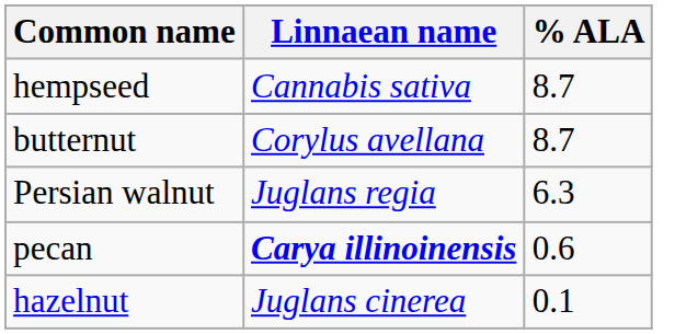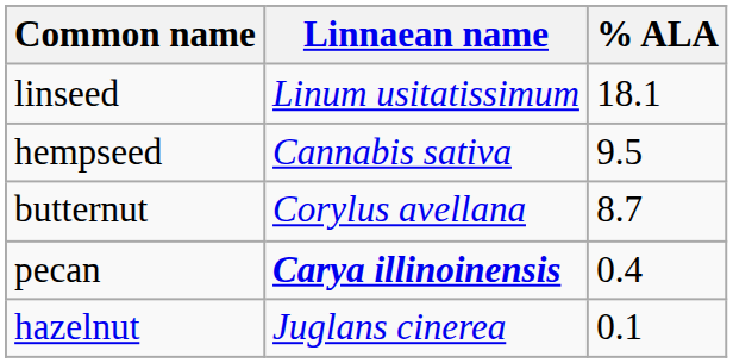 <table class="wikitable">
 <tr>
 <th>Common name</th>
 <th><a href='#'>Linnaean name</a></th>
 <th>% ALA</th>
 </tr>
 <tr>
+<td>linseed</td>
+<td><em><a href='#'>Linum usitatissimum</a></em></td>
+<td>18.1</td>
+</tr>
+<tr>
 <td>hempseed</td>
 <td><em><a href='#'>Cannabis sativa</a></em></td>
-<td>8.7</td>
+<td>9.5</td>
 </tr>
 <tr>
 <td>butternut</td>
 <td><em><a href='#'>Corylus avellana</a></em></td>
 <td>8.7</td>
 </tr>
 <tr>
-<td>Persian walnut</td>
-<td><em><a href='#'>Juglans regia</a></em></td>
-<td>6.3</td>
-</tr>
-<tr>
 <td>pecan</td>
 <td><strong><em><a href='#'>Carya illinoinensis</a></em></strong></td>
-<td>0.6</td>
+<td>0.4</td>
 </tr>
 <tr>
 <td><a href='#'>hazelnut</a></td>
 <td><em><a href='#'>Juglans cinerea</a></em></td>
 <td>0.1</td>
 </tr>
 </table>
